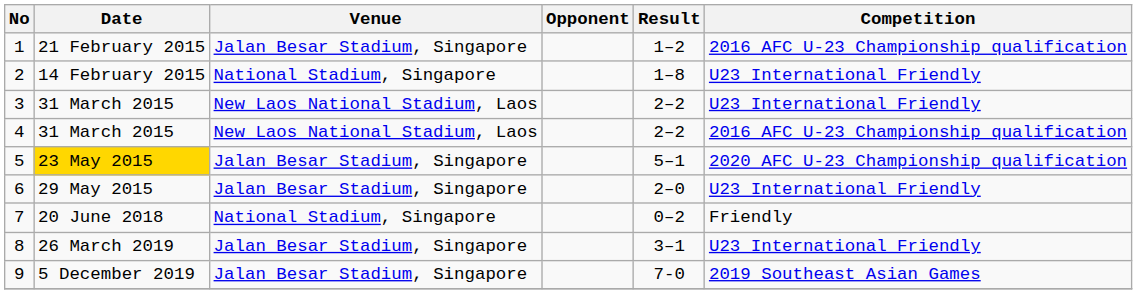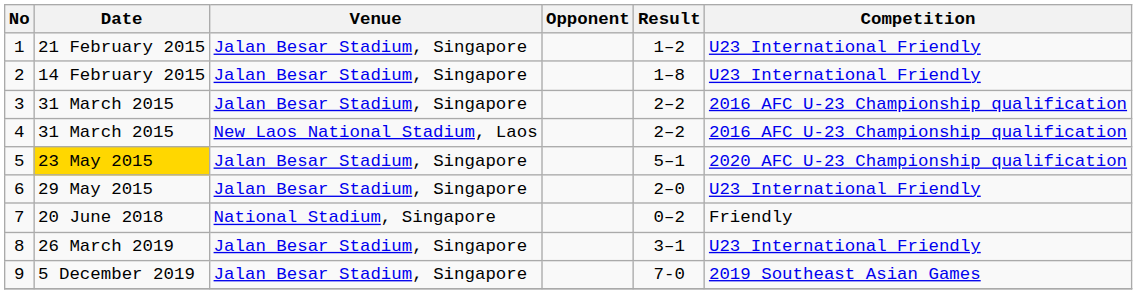 <table class="wikitable">
 <tr>
 <th>No</th>
 <th>Date</th>
 <th>Venue</th>
 <th>Opponent</th>
 <th>Result</th>
 <th>Competition</th>
 </tr>
 <tr>
 <td align=center>1</td>
 <td>21 February 2015</td>
 <td><a href='#'>Jalan Besar Stadium</a>, Singapore</td>
 <td></td>
 <td align=center>1–2</td>
-<td><a href='#'>2016 AFC U-23 Championship qualification</a></td>
+<td><a href='#'>U23 International Friendly</a></td>
 </tr>
 <tr>
 <td align=center>2</td>
 <td>14 February 2015</td>
-<td><a href='#'>National Stadium</a>, Singapore</td>
+<td><a href='#'>Jalan Besar Stadium</a>, Singapore</td>
 <td></td>
 <td align=center>1–8</td>
 <td><a href='#'>U23 International Friendly</a></td>
 </tr>
 <tr>
 <td align=center>3</td>
 <td>31 March 2015</td>
-<td><a href='#'>New Laos National Stadium</a>, Laos</td>
+<td><a href='#'>Jalan Besar Stadium</a>, Singapore</td>
 <td></td>
 <td align=center>2–2</td>
-<td><a href='#'>U23 International Friendly</a></td>
+<td><a href='#'>2016 AFC U-23 Championship qualification</a></td>
 </tr>
 <tr>
 <td align=center>4</td>
 <td>31 March 2015</td>
 <td><a href='#'>New Laos National Stadium</a>, Laos</td>
 <td></td>
 <td align=center>2–2</td>
 <td><a href='#'>2016 AFC U-23 Championship qualification</a></td>
 </tr>
 <tr>
 <td align=center>5</td>
 <td style="background: gold;">23 May 2015</td>
 <td><a href='#'>Jalan Besar Stadium</a>, Singapore</td>
 <td></td>
 <td align=center>5–1</td>
 <td><a href='#'>2020 AFC U-23 Championship qualification</a></td>
 </tr>
 <tr>
 <td align=center>6</td>
 <td>29 May 2015</td>
 <td><a href='#'>Jalan Besar Stadium</a>, Singapore</td>
 <td></td>
 <td align=center>2–0</td>
 <td><a href='#'>U23 International Friendly</a></td>
 </tr>
 <tr>
 <td align=center>7</td>
 <td>20 June 2018</td>
 <td><a href='#'>National Stadium</a>, Singapore</td>
 <td></td>
 <td align=center>0–2</td>
 <td>Friendly</td>
 </tr>
 <tr>
 <td align=center>8</td>
 <td>26 March 2019</td>
 <td><a href='#'>Jalan Besar Stadium</a>, Singapore</td>
 <td></td>
 <td align=center>3–1</td>
 <td><a href='#'>U23 International Friendly</a></td>
 </tr>
 <tr>
 <td align=center>9</td>
 <td>5 December 2019</td>
 <td><a href='#'>Jalan Besar Stadium</a>, Singapore</td>
 <td></td>
 <td align=center>7-0</td>
 <td><a href='#'>2019 Southeast Asian Games</a></td>
 </tr>
 <tr>
 </tr>
 </table>
